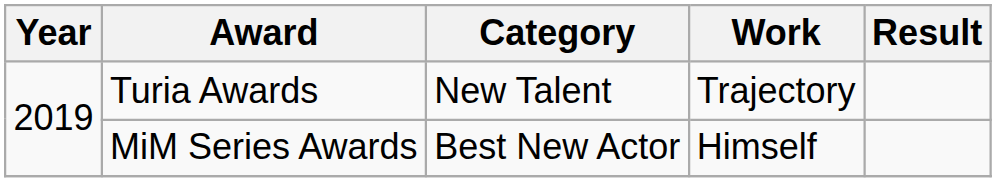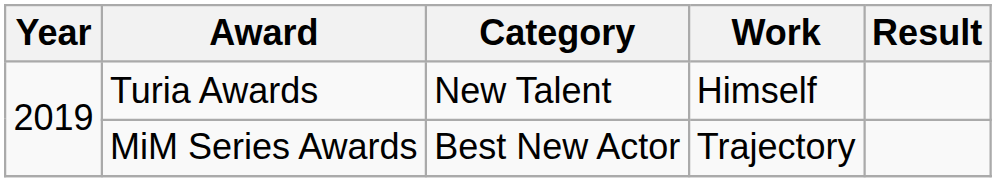 <table class="wikitable plainrowheaders sortable">
 <tr>
 <th scope="col">Year</th>
 <th scope="col">Award</th>
 <th scope="col">Category</th>
 <th scope="col">Work</th>
 <th scope="col">Result</th>
 </tr>
 <tr>
 <td rowspan="2">2019</td>
 <td>Turia Awards</td>
 <td>New Talent</td>
-<td>Trajectory</td>
+<td>Himself</td>
 <td></td>
 </tr>
 <tr>
 <td>MiM Series Awards</td>
 <td>Best New Actor</td>
-<td>Himself</td>
+<td>Trajectory</td>
 <td></td>
 </tr>
 <tr>
 </tr>
 </table>
